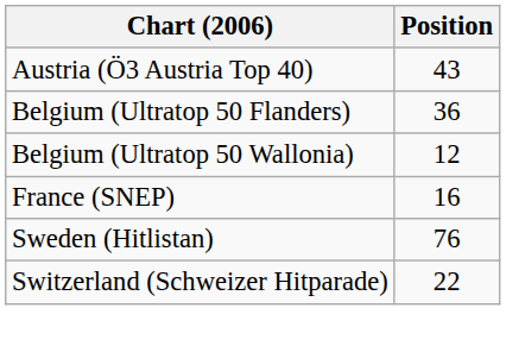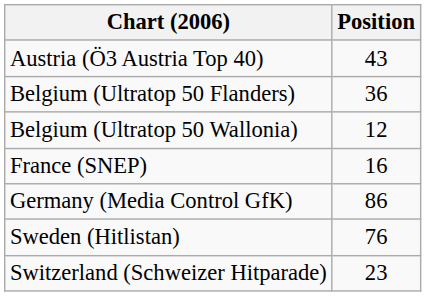 <table class="wikitable sortable">
 <tr>
 <th>Chart (2006)</th>
 <th>Position</th>
 </tr>
 <tr>
 <td>Austria (Ö3 Austria Top 40)</td>
 <td style="text-align:center;">43</td>
 </tr>
 <tr>
 <td>Belgium (Ultratop 50 Flanders)</td>
 <td style="text-align:center;">36</td>
 </tr>
 <tr>
 <td>Belgium (Ultratop 50 Wallonia)</td>
 <td style="text-align:center;">12</td>
 </tr>
 <tr>
 <td>France (SNEP)</td>
 <td style="text-align:center;">16</td>
 </tr>
 <tr>
+<td>Germany (Media Control GfK)</td>
+<td style="text-align:center;">86</td>
+</tr>
+<tr>
 <td>Sweden (Hitlistan)</td>
 <td style="text-align:center;">76</td>
 </tr>
 <tr>
 <td>Switzerland (Schweizer Hitparade)</td>
-<td style="text-align:center;">22</td>
+<td style="text-align:center;">23</td>
 </tr>
 </table>
